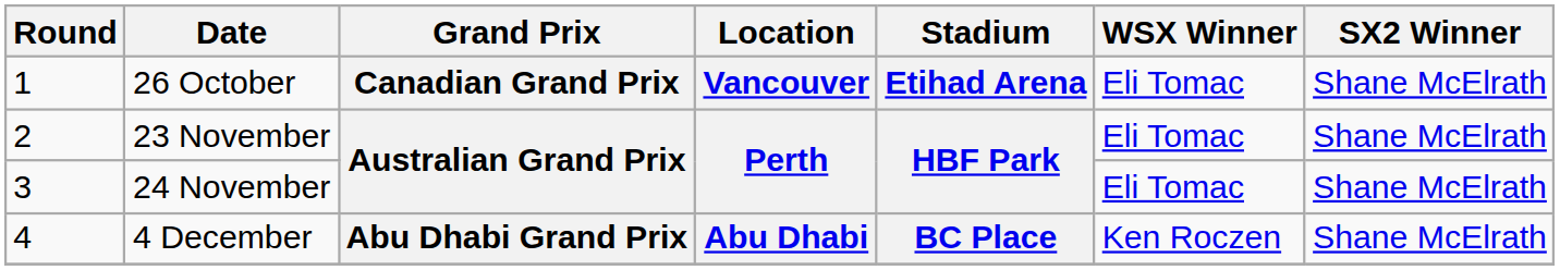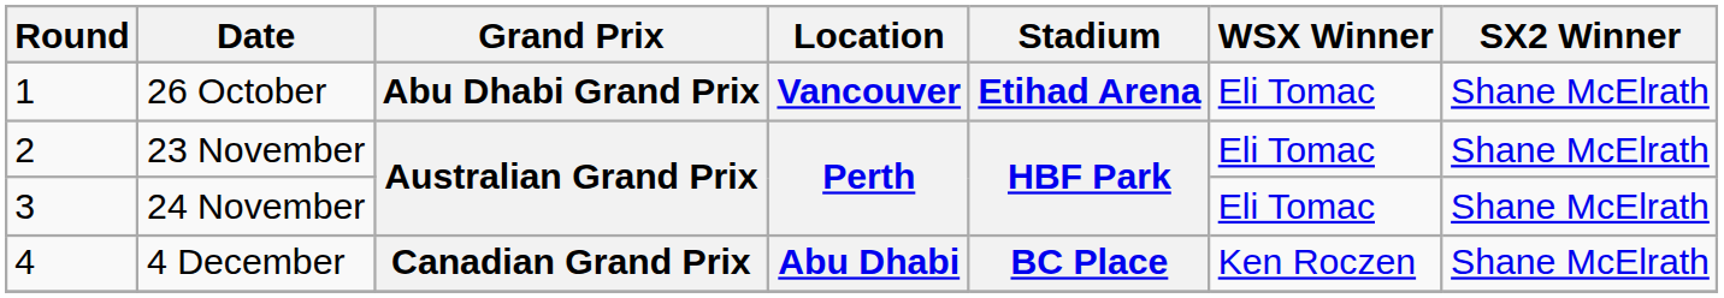 <table class="wikitable" style="font-size: 85%;">
 <tr>
 <th>Round</th>
 <th>Date</th>
 <th>Grand Prix</th>
 <th>Location</th>
 <th>Stadium</th>
 <th>WSX Winner</th>
 <th>SX2 Winner</th>
 </tr>
 <tr>
 <td>1</td>
 <td>26 October</td>
-<th> Canadian Grand Prix</th>
+<th> Abu Dhabi Grand Prix</th>
 <th><a href='#'>Vancouver</a></th>
 <th><a href='#'>Etihad Arena</a></th>
 <td> <a href='#'>Eli Tomac</a></td>
 <td> <a href='#'>Shane McElrath</a></td>
 </tr>
 <tr>
 <td>2</td>
 <td>23 November</td>
 <th rowspan=2> Australian Grand Prix</th>
 <th rowspan=2><a href='#'>Perth</a></th>
 <th rowspan=2><a href='#'>HBF Park</a></th>
 <td> <a href='#'>Eli Tomac</a></td>
 <td> <a href='#'>Shane McElrath</a></td>
 </tr>
 <tr>
 <td>3</td>
 <td>24 November</td>
 <td> <a href='#'>Eli Tomac</a></td>
 <td> <a href='#'>Shane McElrath</a></td>
 </tr>
 <tr>
 <td>4</td>
 <td>4 December</td>
-<th> Abu Dhabi Grand Prix</th>
+<th> Canadian Grand Prix</th>
 <th><a href='#'>Abu Dhabi</a></th>
 <th><a href='#'>BC Place</a></th>
 <td> <a href='#'>Ken Roczen</a></td>
 <td> <a href='#'>Shane McElrath</a></td>
 </tr>
 <tr>
 </tr>
 </table>
